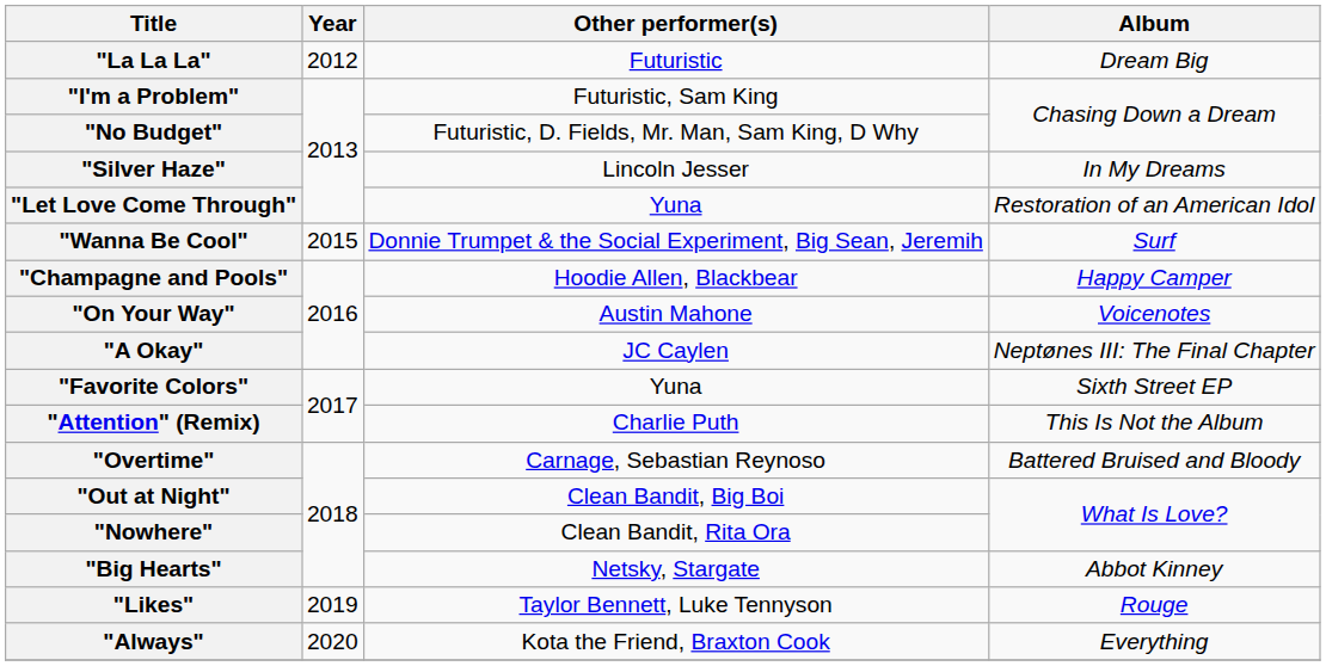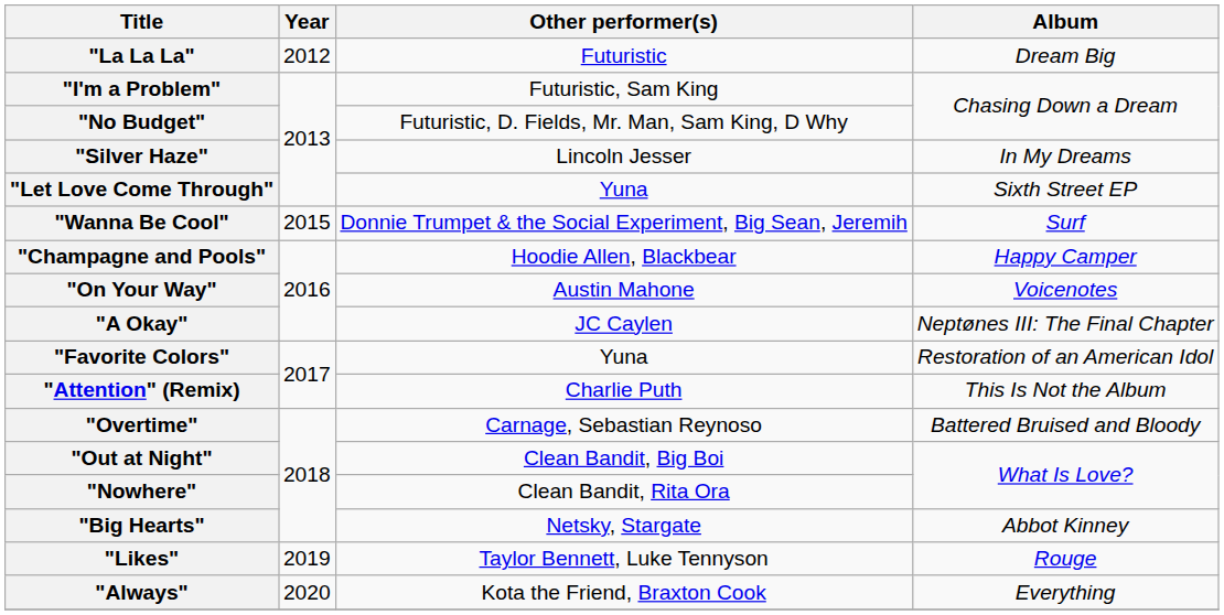 <table class="wikitable plainrowheaders" style="text-align:center;">
 <tr>
 <th scope="col">Title</th>
 <th scope="col">Year</th>
 <th scope="col">Other performer(s)</th>
 <th scope="col">Album</th>
 </tr>
 <tr>
 <th scope="row">"La La La"</th>
 <td>2012</td>
 <td><a href='#'>Futuristic</a></td>
 <td><em>Dream Big</em></td>
 </tr>
 <tr>
 <th scope="row">"I'm a Problem"</th>
 <td rowspan="4">2013</td>
 <td>Futuristic, Sam King</td>
 <td rowspan="2"><em>Chasing Down a Dream</em></td>
 </tr>
 <tr>
 <th scope="row">"No Budget"</th>
 <td>Futuristic, D. Fields, Mr. Man, Sam King, D Why</td>
 </tr>
 <tr>
 <th scope="row">"Silver Haze"</th>
 <td>Lincoln Jesser</td>
 <td><em>In My Dreams</em></td>
 </tr>
 <tr>
 <th scope="row">"Let Love Come Through"</th>
 <td><a href='#'>Yuna</a></td>
-<td><em>Restoration of an American Idol</em></td>
+<td><em>Sixth Street EP</em></td>
 </tr>
 <tr>
 <th scope="row">"Wanna Be Cool"</th>
 <td>2015</td>
 <td><a href='#'>Donnie Trumpet & the Social Experiment</a>, <a href='#'>Big Sean</a>, <a href='#'>Jeremih</a></td>
 <td><em><a href='#'>Surf</a></em></td>
 </tr>
 <tr>
 <th scope="row">"Champagne and Pools"</th>
 <td rowspan="3">2016</td>
 <td><a href='#'>Hoodie Allen</a>, <a href='#'>Blackbear</a></td>
 <td><em><a href='#'>Happy Camper</a></em></td>
 </tr>
 <tr>
 <th scope="row">"On Your Way"</th>
 <td><a href='#'>Austin Mahone</a></td>
 <td><em><a href='#'>Voicenotes</a></em></td>
 </tr>
 <tr>
 <th scope="row">"A Okay"</th>
 <td><a href='#'>JC Caylen</a></td>
 <td><em>Neptønes III: The Final Chapter</em></td>
 </tr>
 <tr>
 <th scope="row">"Favorite Colors"</th>
 <td rowspan="2">2017</td>
 <td>Yuna</td>
-<td><em>Sixth Street EP</em></td>
+<td><em>Restoration of an American Idol</em></td>
 </tr>
 <tr>
 <th scope="row">"<a href='#'>Attention</a>" (Remix)</th>
 <td><a href='#'>Charlie Puth</a></td>
 <td><em>This Is Not the Album</em></td>
 </tr>
 <tr>
 <th scope="row">"Overtime"</th>
 <td rowspan="4">2018</td>
 <td><a href='#'>Carnage</a>, Sebastian Reynoso</td>
 <td><em>Battered Bruised and Bloody</em></td>
 </tr>
 <tr>
 <th scope="row">"Out at Night"</th>
 <td><a href='#'>Clean Bandit</a>, <a href='#'>Big Boi</a></td>
 <td rowspan="2"><em><a href='#'>What Is Love?</a></em></td>
 </tr>
 <tr>
 <th scope="row">"Nowhere"</th>
 <td>Clean Bandit, <a href='#'>Rita Ora</a></td>
 </tr>
 <tr>
 <th scope="row">"Big Hearts"</th>
 <td><a href='#'>Netsky</a>, <a href='#'>Stargate</a></td>
 <td><em>Abbot Kinney</em></td>
 </tr>
 <tr>
 <th scope="row">"Likes"</th>
 <td>2019</td>
 <td><a href='#'>Taylor Bennett</a>, Luke Tennyson</td>
 <td><em><a href='#'>Rouge</a></em></td>
 </tr>
 <tr>
 <th scope="row">"Always"</th>
 <td>2020</td>
 <td>Kota the Friend, <a href='#'>Braxton Cook</a></td>
 <td><em>Everything</em></td>
 </tr>
 <tr>
 </tr>
 </table>
